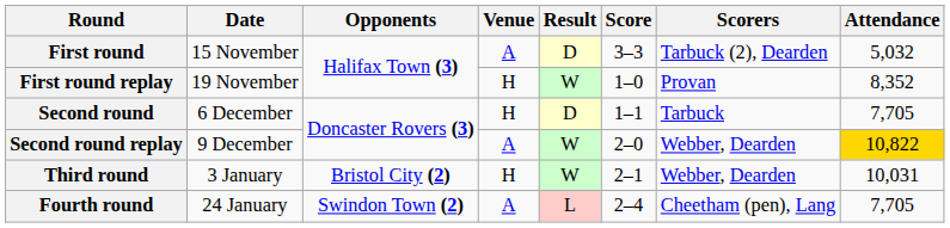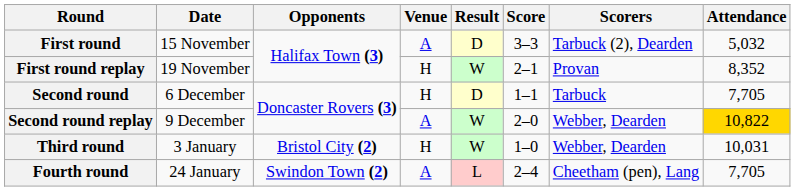 <table class="wikitable" style="text-align:center">
 <tr>
 <th>Round</th>
 <th>Date</th>
 <th>Opponents</th>
 <th>Venue</th>
 <th>Result</th>
 <th>Score</th>
 <th>Scorers</th>
 <th>Attendance</th>
 </tr>
 <tr>
 <th>First round</th>
 <td>15 November</td>
 <td rowspan=2><a href='#'>Halifax Town</a> <strong>(<a href='#'>3</a>)</strong></td>
 <td><a href='#'>A</a></td>
 <td style="background-color:#FFFFCC">D</td>
 <td>3–3</td>
 <td align="left"><a href='#'>Tarbuck</a> (2), <a href='#'>Dearden</a></td>
 <td>5,032</td>
 </tr>
 <tr>
 <th>First round replay</th>
 <td>19 November</td>
 <td>H</td>
 <td style="background-color:#CCFFCC">W</td>
-<td>1–0</td>
+<td>2–1</td>
 <td align="left"><a href='#'>Provan</a></td>
 <td>8,352</td>
 </tr>
 <tr>
 <th>Second round</th>
 <td>6 December</td>
 <td rowspan=2><a href='#'>Doncaster Rovers</a> <strong>(<a href='#'>3</a>)</strong></td>
 <td>H</td>
 <td style="background-color:#FFFFCC">D</td>
 <td>1–1</td>
 <td align="left"><a href='#'>Tarbuck</a></td>
 <td>7,705</td>
 </tr>
 <tr>
 <th>Second round replay</th>
 <td>9 December</td>
 <td><a href='#'>A</a></td>
 <td style="background-color:#CCFFCC">W</td>
 <td>2–0</td>
 <td align="left"><a href='#'>Webber</a>, <a href='#'>Dearden</a></td>
 <td style="background: gold;">10,822</td>
 </tr>
 <tr>
 <th>Third round</th>
 <td>3 January</td>
 <td><a href='#'>Bristol City</a> <strong>(<a href='#'>2</a>)</strong></td>
 <td>H</td>
 <td style="background-color:#CCFFCC">W</td>
-<td>2–1</td>
+<td>1–0</td>
 <td align="left"><a href='#'>Webber</a>, <a href='#'>Dearden</a></td>
 <td>10,031</td>
 </tr>
 <tr>
 <th>Fourth round</th>
 <td>24 January</td>
 <td><a href='#'>Swindon Town</a> <strong>(<a href='#'>2</a>)</strong></td>
 <td><a href='#'>A</a></td>
 <td style="background-color:#FFCCCC">L</td>
 <td>2–4</td>
 <td align="left"><a href='#'>Cheetham</a> (pen), <a href='#'>Lang</a></td>
 <td>7,705</td>
 </tr>
 </table>
